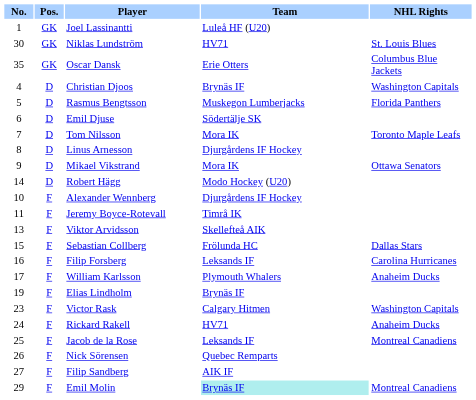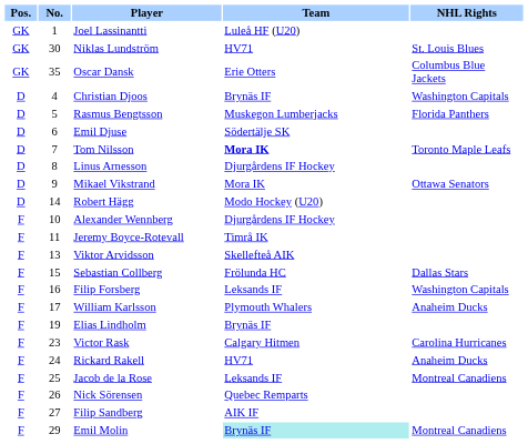 <table border="0" cellspacing="2" cellpadding="2">
 <tr bgcolor=AAD0FF>
+<th width=40>Pos.</th>
 <th width=40>No.</th>
-<th width=40>Pos.</th>
 <th width=200>Player</th>
 <th width=250>Team</th>
 <th width=150>NHL Rights</th>
 </tr>
 <tr>
+<td style="text-align:center;"><a href='#'>GK</a></td>
 <td style="text-align:center;">1</td>
-<td style="text-align:center;"><a href='#'>GK</a></td>
 <td><a href='#'>Joel Lassinantti</a></td>
 <td> <a href='#'>Luleå HF</a> (<a href='#'>U20</a>)</td>
 <td></td>
 </tr>
 <tr>
+<td style="text-align:center;"><a href='#'>GK</a></td>
 <td style="text-align:center;">30</td>
-<td style="text-align:center;"><a href='#'>GK</a></td>
 <td><a href='#'>Niklas Lundström</a></td>
 <td> <a href='#'>HV71</a></td>
 <td><a href='#'>St. Louis Blues</a></td>
 </tr>
 <tr>
+<td style="text-align:center;"><a href='#'>GK</a></td>
 <td style="text-align:center;">35</td>
-<td style="text-align:center;"><a href='#'>GK</a></td>
 <td><a href='#'>Oscar Dansk</a></td>
 <td> <a href='#'>Erie Otters</a></td>
 <td><a href='#'>Columbus Blue Jackets</a></td>
 </tr>
 <tr>
+<td style="text-align:center;"><a href='#'>D</a></td>
 <td style="text-align:center;">4</td>
-<td style="text-align:center;"><a href='#'>D</a></td>
 <td><a href='#'>Christian Djoos</a></td>
 <td> <a href='#'>Brynäs IF</a></td>
 <td><a href='#'>Washington Capitals</a></td>
 </tr>
 <tr>
+<td style="text-align:center;"><a href='#'>D</a></td>
 <td style="text-align:center;">5</td>
-<td style="text-align:center;"><a href='#'>D</a></td>
 <td><a href='#'>Rasmus Bengtsson</a></td>
 <td> <a href='#'>Muskegon Lumberjacks</a></td>
 <td><a href='#'>Florida Panthers</a></td>
 </tr>
 <tr>
+<td style="text-align:center;"><a href='#'>D</a></td>
 <td style="text-align:center;">6</td>
-<td style="text-align:center;"><a href='#'>D</a></td>
 <td><a href='#'>Emil Djuse</a></td>
 <td> <a href='#'>Södertälje SK</a></td>
 <td></td>
 </tr>
 <tr>
+<td style="text-align:center;"><a href='#'>D</a></td>
 <td style="text-align:center;">7</td>
-<td style="text-align:center;"><a href='#'>D</a></td>
 <td><a href='#'>Tom Nilsson</a></td>
-<td> <a href='#'>Mora IK</a></td>
+<td><strong> <a href='#'>Mora IK</a></strong></td>
 <td><a href='#'>Toronto Maple Leafs</a></td>
 </tr>
 <tr>
+<td style="text-align:center;"><a href='#'>D</a></td>
 <td style="text-align:center;">8</td>
-<td style="text-align:center;"><a href='#'>D</a></td>
 <td><a href='#'>Linus Arnesson</a></td>
 <td> <a href='#'>Djurgårdens IF Hockey</a></td>
 <td></td>
 </tr>
 <tr>
+<td style="text-align:center;"><a href='#'>D</a></td>
 <td style="text-align:center;">9</td>
-<td style="text-align:center;"><a href='#'>D</a></td>
 <td><a href='#'>Mikael Vikstrand</a></td>
 <td> <a href='#'>Mora IK</a></td>
 <td><a href='#'>Ottawa Senators</a></td>
 </tr>
 <tr>
+<td style="text-align:center;"><a href='#'>D</a></td>
 <td style="text-align:center;">14</td>
-<td style="text-align:center;"><a href='#'>D</a></td>
 <td><a href='#'>Robert Hägg</a></td>
 <td> <a href='#'>Modo Hockey</a> (<a href='#'>U20</a>)</td>
 <td></td>
 </tr>
 <tr>
+<td style="text-align:center;"><a href='#'>F</a></td>
 <td style="text-align:center;">10</td>
-<td style="text-align:center;"><a href='#'>F</a></td>
 <td><a href='#'>Alexander Wennberg</a></td>
 <td> <a href='#'>Djurgårdens IF Hockey</a></td>
 <td></td>
 </tr>
 <tr>
+<td style="text-align:center;"><a href='#'>F</a></td>
 <td style="text-align:center;">11</td>
-<td style="text-align:center;"><a href='#'>F</a></td>
 <td><a href='#'>Jeremy Boyce-Rotevall</a></td>
 <td> <a href='#'>Timrå IK</a></td>
 <td></td>
 </tr>
 <tr>
+<td style="text-align:center;"><a href='#'>F</a></td>
 <td style="text-align:center;">13</td>
-<td style="text-align:center;"><a href='#'>F</a></td>
 <td><a href='#'>Viktor Arvidsson</a></td>
 <td> <a href='#'>Skellefteå AIK</a></td>
 <td></td>
 </tr>
 <tr>
+<td style="text-align:center;"><a href='#'>F</a></td>
 <td style="text-align:center;">15</td>
-<td style="text-align:center;"><a href='#'>F</a></td>
 <td><a href='#'>Sebastian Collberg</a></td>
 <td> <a href='#'>Frölunda HC</a></td>
 <td><a href='#'>Dallas Stars</a></td>
 </tr>
 <tr>
+<td style="text-align:center;"><a href='#'>F</a></td>
 <td style="text-align:center;">16</td>
-<td style="text-align:center;"><a href='#'>F</a></td>
 <td><a href='#'>Filip Forsberg</a></td>
 <td> <a href='#'>Leksands IF</a></td>
-<td><a href='#'>Carolina Hurricanes</a></td>
+<td><a href='#'>Washington Capitals</a></td>
 </tr>
 <tr>
+<td style="text-align:center;"><a href='#'>F</a></td>
 <td style="text-align:center;">17</td>
-<td style="text-align:center;"><a href='#'>F</a></td>
 <td><a href='#'>William Karlsson</a></td>
 <td> <a href='#'>Plymouth Whalers</a></td>
 <td><a href='#'>Anaheim Ducks</a></td>
 </tr>
 <tr>
+<td style="text-align:center;"><a href='#'>F</a></td>
 <td style="text-align:center;">19</td>
-<td style="text-align:center;"><a href='#'>F</a></td>
 <td><a href='#'>Elias Lindholm</a></td>
 <td> <a href='#'>Brynäs IF</a></td>
 <td></td>
 </tr>
 <tr>
+<td style="text-align:center;"><a href='#'>F</a></td>
 <td style="text-align:center;">23</td>
-<td style="text-align:center;"><a href='#'>F</a></td>
 <td><a href='#'>Victor Rask</a></td>
 <td> <a href='#'>Calgary Hitmen</a></td>
-<td><a href='#'>Washington Capitals</a></td>
+<td><a href='#'>Carolina Hurricanes</a></td>
 </tr>
 <tr>
+<td style="text-align:center;"><a href='#'>F</a></td>
 <td style="text-align:center;">24</td>
-<td style="text-align:center;"><a href='#'>F</a></td>
 <td><a href='#'>Rickard Rakell</a></td>
 <td> <a href='#'>HV71</a></td>
 <td><a href='#'>Anaheim Ducks</a></td>
 </tr>
 <tr>
+<td style="text-align:center;"><a href='#'>F</a></td>
 <td style="text-align:center;">25</td>
-<td style="text-align:center;"><a href='#'>F</a></td>
 <td><a href='#'>Jacob de la Rose</a></td>
 <td> <a href='#'>Leksands IF</a></td>
 <td><a href='#'>Montreal Canadiens</a></td>
 </tr>
 <tr>
+<td style="text-align:center;"><a href='#'>F</a></td>
 <td style="text-align:center;">26</td>
-<td style="text-align:center;"><a href='#'>F</a></td>
 <td><a href='#'>Nick Sörensen</a></td>
 <td> <a href='#'>Quebec Remparts</a></td>
 <td></td>
 </tr>
 <tr>
+<td style="text-align:center;"><a href='#'>F</a></td>
 <td style="text-align:center;">27</td>
-<td style="text-align:center;"><a href='#'>F</a></td>
 <td><a href='#'>Filip Sandberg</a></td>
 <td> <a href='#'>AIK IF</a></td>
 <td></td>
 </tr>
 <tr>
+<td style="text-align:center;"><a href='#'>F</a></td>
 <td style="text-align:center;">29</td>
-<td style="text-align:center;"><a href='#'>F</a></td>
 <td><a href='#'>Emil Molin</a></td>
 <td style="background: paleturquoise;"> <a href='#'>Brynäs IF</a></td>
 <td><a href='#'>Montreal Canadiens</a></td>
 </tr>
 </table>
